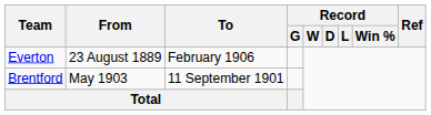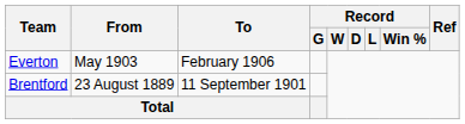 <table class="wikitable" style="text-align: center">
 <tr>
 <th rowspan="2">Team</th>
 <th rowspan="2">From</th>
 <th rowspan="2">To</th>
 <th colspan="5">Record</th>
 <th rowspan="2">Ref</th>
 </tr>
 <tr>
 <th>G</th>
 <th>W</th>
 <th>D</th>
 <th>L</th>
 <th>Win %</th>
 </tr>
 <tr>
 <td align=left><a href='#'>Everton</a></td>
-<td align=left>23 August 1889</td>
+<td align=left>May 1903</td>
 <td align=left>February 1906<br></td>
 <td></td>
 </tr>
 <tr>
 <td align=left><a href='#'>Brentford</a></td>
-<td align=left>May 1903</td>
+<td align=left>23 August 1889</td>
 <td align=left>11 September 1901<br></td>
 <td></td>
 </tr>
 <tr>
 <th colspan="3">Total<br></th>
 <th></th>
 </tr>
 </table>
